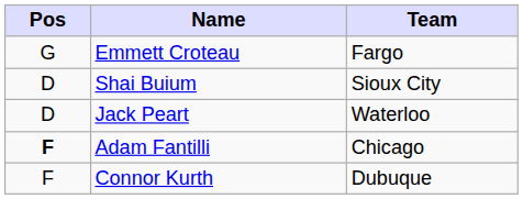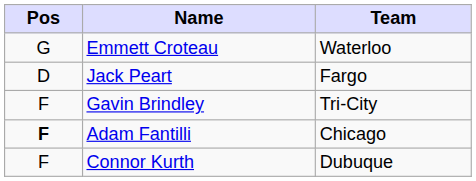 <table class="wikitable">
 <tr>
 <th style="background:#ddf; width:10%;">Pos</th>
 <th style="background:#ddf; width:30%;">Name</th>
 <th style="background:#ddf; width:20%;">Team</th>
 </tr>
 <tr>
 <td style="text-align:center">G</td>
 <td><a href='#'>Emmett Croteau</a></td>
-<td>Fargo</td>
-</tr>
-<tr>
-<td style="text-align:center">D</td>
-<td><a href='#'>Shai Buium</a></td>
-<td>Sioux City</td>
+<td>Waterloo</td>
 </tr>
 <tr>
 <td style="text-align:center">D</td>
 <td><a href='#'>Jack Peart</a></td>
-<td>Waterloo</td>
+<td>Fargo</td>
+</tr>
+<tr>
+<td style="text-align:center">F</td>
+<td><a href='#'>Gavin Brindley</a></td>
+<td>Tri-City</td>
 </tr>
 <tr>
 <td style="text-align:center"><strong>F</strong></td>
 <td><a href='#'>Adam Fantilli</a></td>
 <td>Chicago</td>
 </tr>
 <tr>
 <td style="text-align:center">F</td>
 <td><a href='#'>Connor Kurth</a></td>
 <td>Dubuque</td>
 </tr>
 </table>
